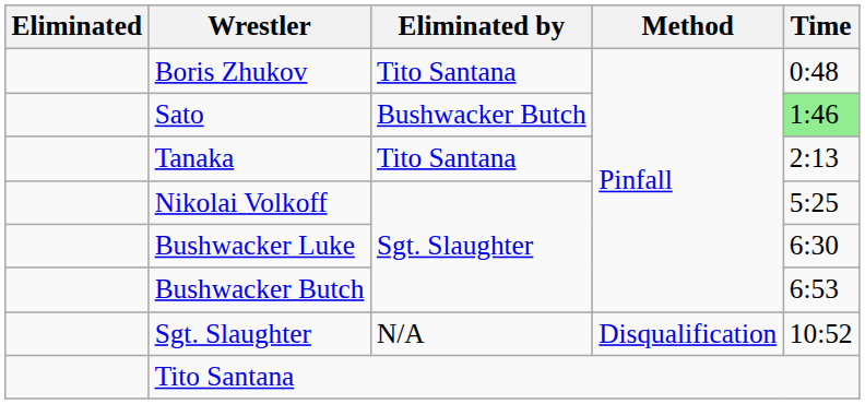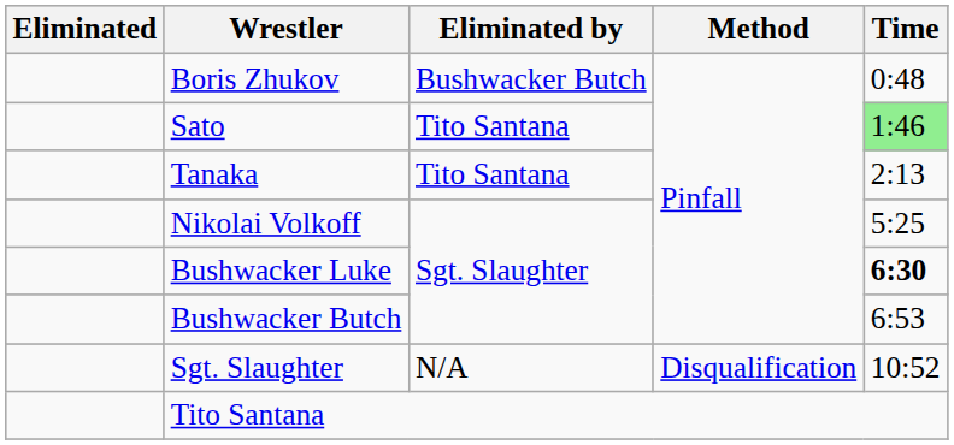 <table class="wikitable sortable">
 <tr>
 <th>Eliminated</th>
 <th>Wrestler</th>
 <th>Eliminated by</th>
 <th>Method</th>
 <th>Time</th>
 </tr>
 <tr>
 <td></td>
 <td><a href='#'>Boris Zhukov</a></td>
-<td><a href='#'>Tito Santana</a></td>
+<td><a href='#'>Bushwacker Butch</a></td>
 <td rowspan="6"><a href='#'>Pinfall</a></td>
 <td>0:48</td>
 </tr>
 <tr>
 <td></td>
 <td><a href='#'>Sato</a></td>
-<td><a href='#'>Bushwacker Butch</a></td>
+<td><a href='#'>Tito Santana</a></td>
 <td style="background: lightgreen;">1:46</td>
 </tr>
 <tr>
 <td></td>
 <td><a href='#'>Tanaka</a></td>
 <td><a href='#'>Tito Santana</a></td>
 <td>2:13</td>
 </tr>
 <tr>
 <td></td>
 <td><a href='#'>Nikolai Volkoff</a></td>
 <td rowspan="3"><a href='#'>Sgt. Slaughter</a></td>
 <td>5:25</td>
 </tr>
 <tr>
 <td></td>
 <td><a href='#'>Bushwacker Luke</a></td>
-<td>6:30</td>
+<td><strong>6:30</strong></td>
 </tr>
 <tr>
 <td></td>
 <td><a href='#'>Bushwacker Butch</a></td>
 <td>6:53</td>
 </tr>
 <tr>
 <td></td>
 <td><a href='#'>Sgt. Slaughter</a></td>
 <td>N/A</td>
 <td><a href='#'>Disqualification</a></td>
 <td>10:52</td>
 </tr>
 <tr>
 <td></td>
 <td colspan="4"><a href='#'>Tito Santana</a></td>
 </tr>
 </table>
